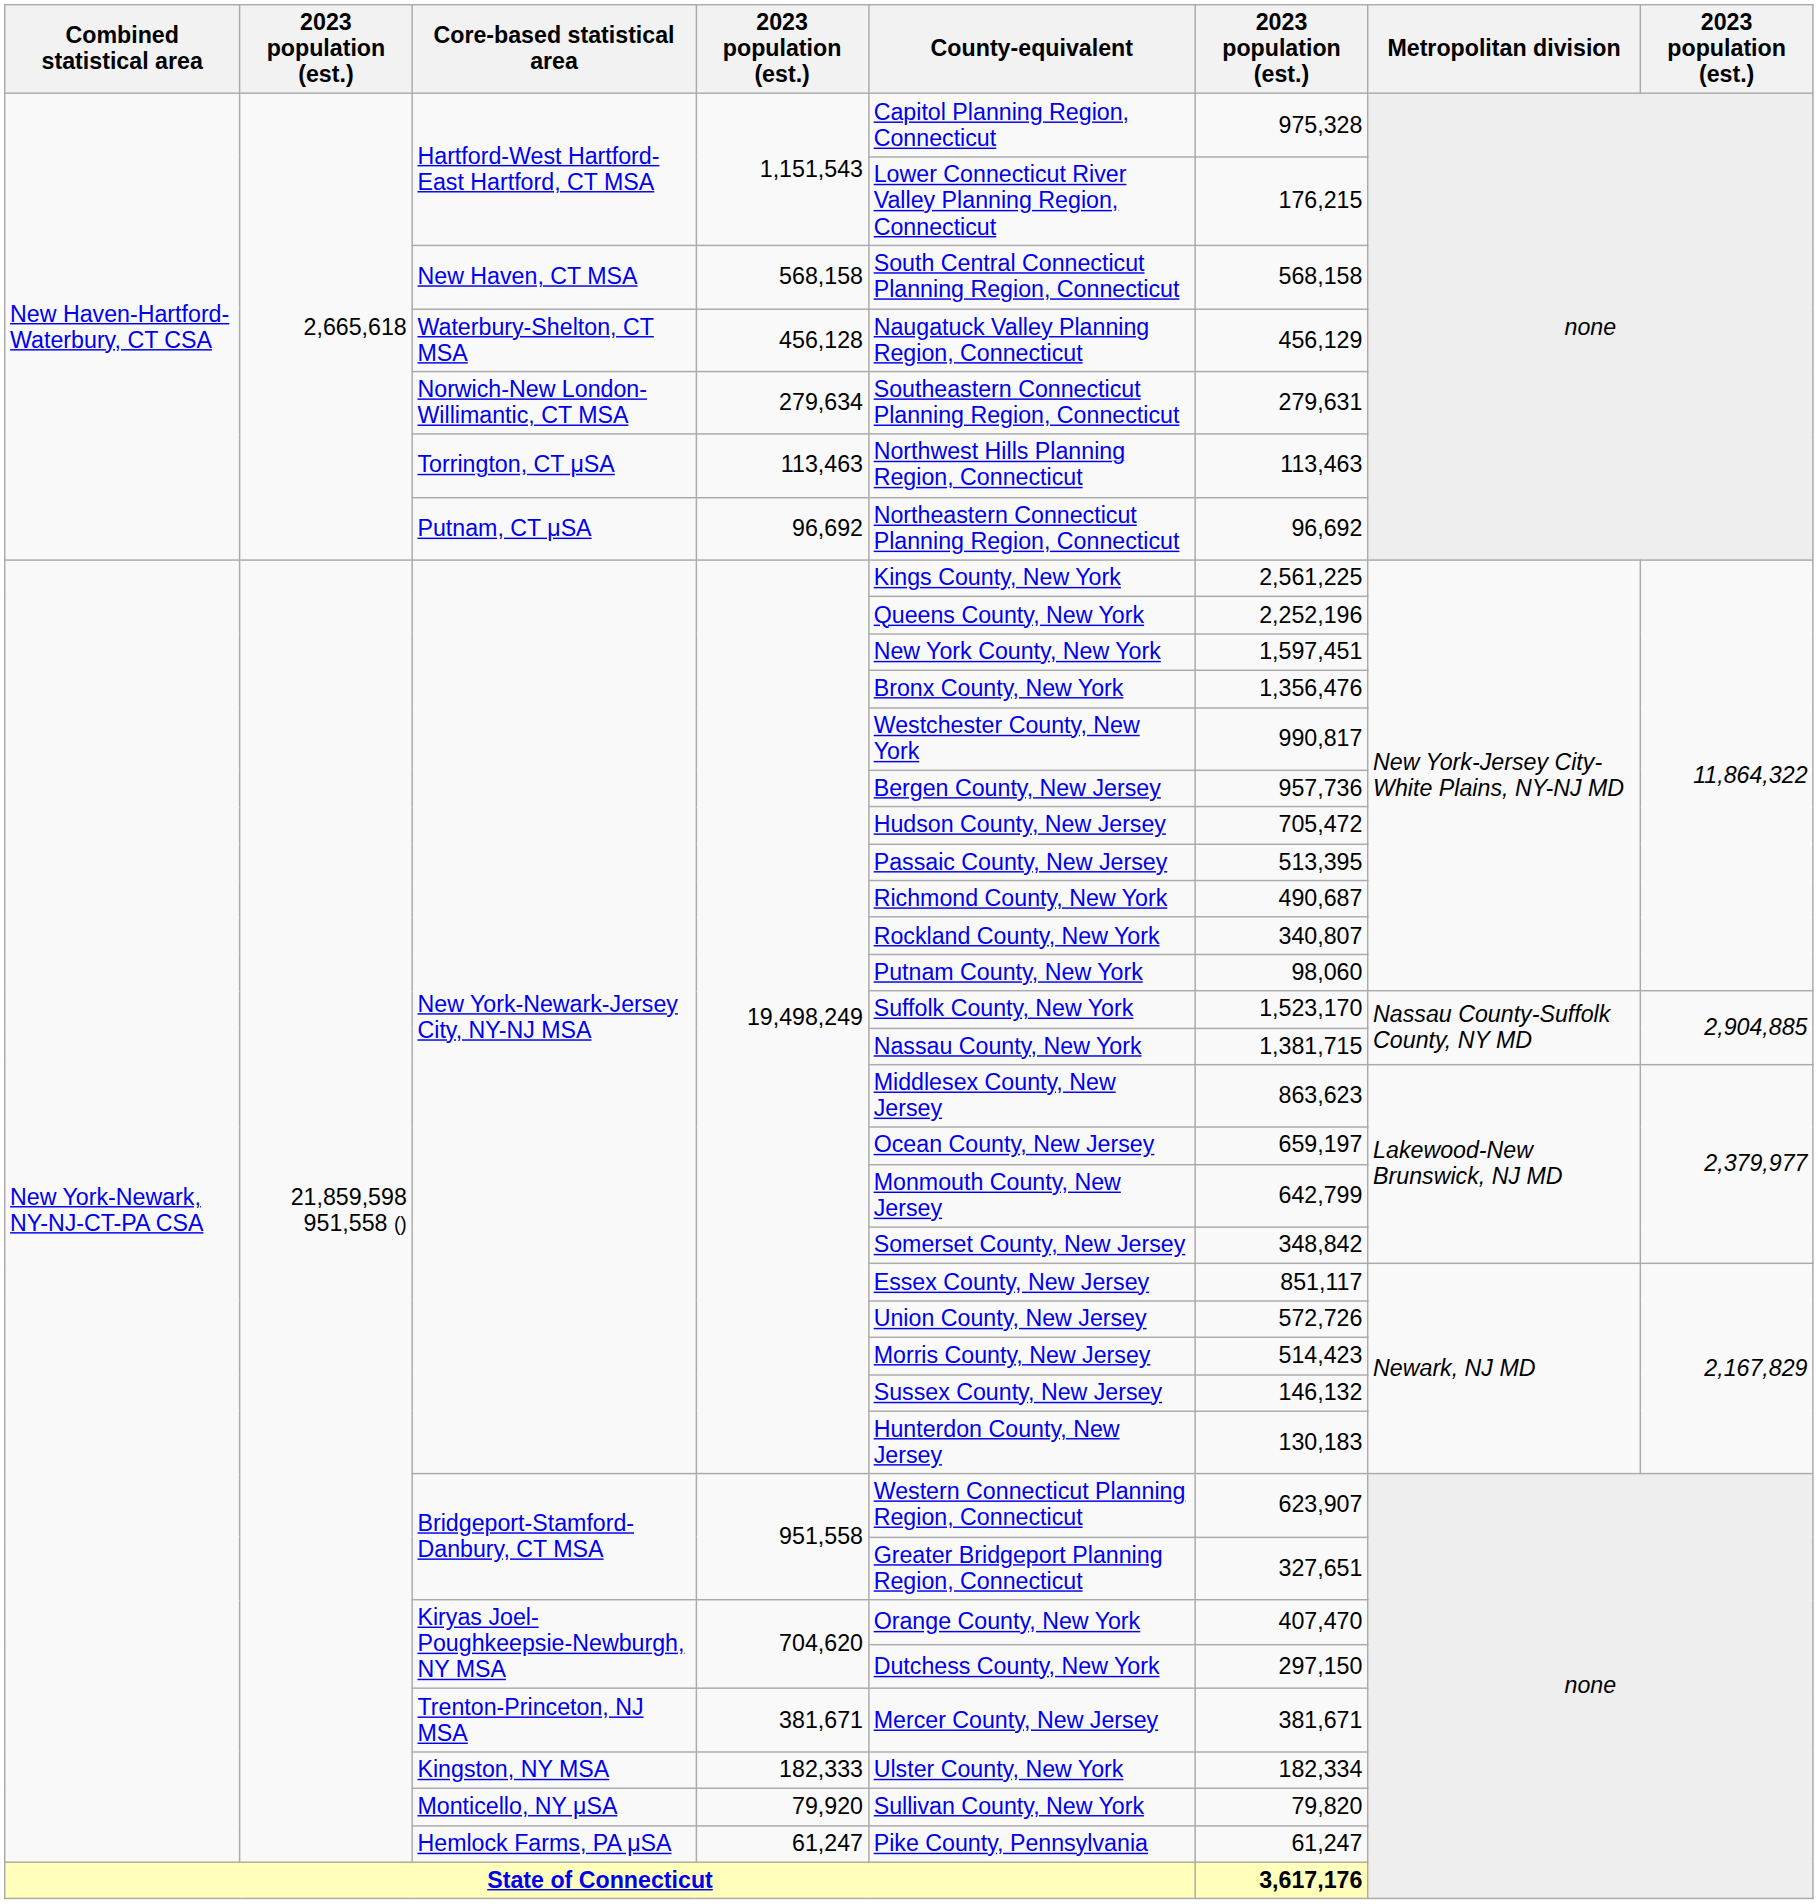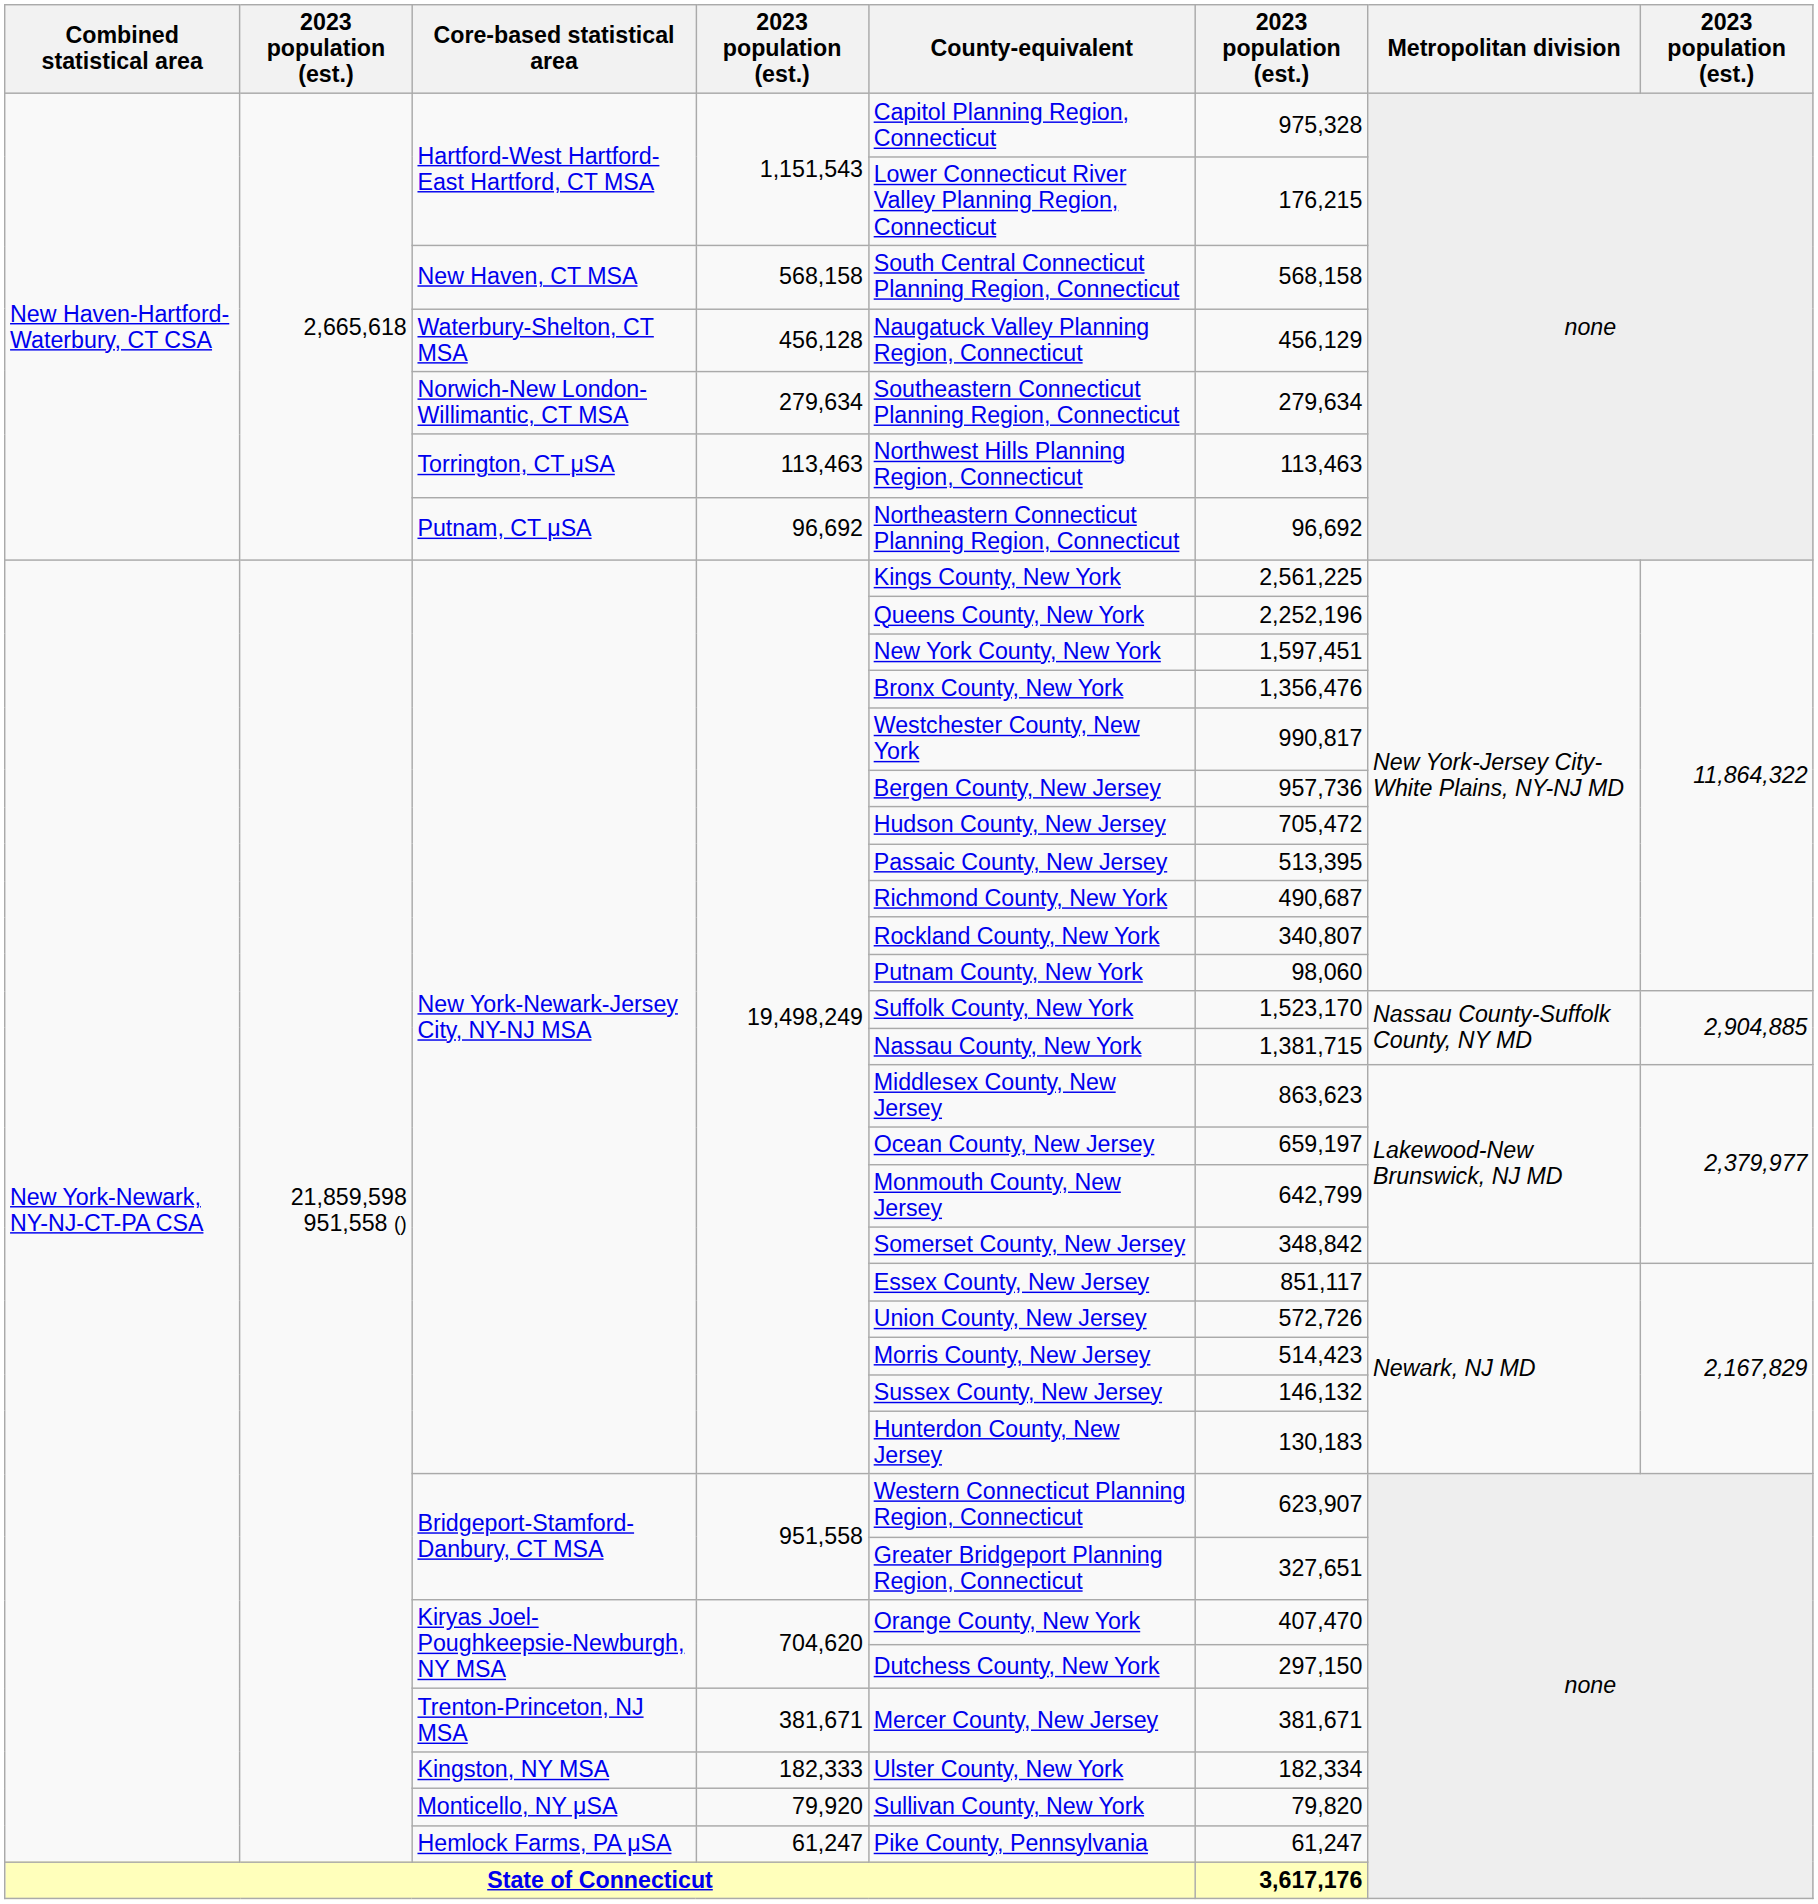 <table class=wikitable>
 <tr>
 <th>Combined statistical area</th>
 <th>2023 population (est.)</th>
 <th>Core-based statistical area</th>
 <th>2023 population (est.)</th>
 <th>County-equivalent</th>
 <th>2023 population (est.)</th>
 <th>Metropolitan division</th>
 <th>2023 population (est.)</th>
 </tr>
 <tr>
 <td rowspan=7><a href='#'>New Haven-Hartford-Waterbury, CT CSA</a></td>
 <td rowspan=7 align=right>2,665,618</td>
 <td rowspan=2><a href='#'>Hartford-West Hartford-East Hartford, CT MSA</a></td>
 <td rowspan=2 align=right>1,151,543</td>
 <td><a href='#'>Capitol Planning Region, Connecticut</a></td>
 <td align=right>975,328</td>
 <td rowspan=7 colspan=2 align=center bgcolor=#EEEEEE><em>none</em></td>
 </tr>
 <tr>
 <td><a href='#'>Lower Connecticut River Valley Planning Region, Connecticut</a></td>
 <td align=right>176,215</td>
 </tr>
 <tr>
 <td rowspan=1><a href='#'>New Haven, CT MSA</a></td>
 <td rowspan=1 align=right>568,158</td>
 <td><a href='#'>South Central Connecticut Planning Region, Connecticut</a></td>
 <td align=right>568,158</td>
 </tr>
 <tr>
 <td rowspan=1><a href='#'>Waterbury-Shelton, CT MSA</a></td>
 <td rowspan=1 align=right>456,128</td>
 <td><a href='#'>Naugatuck Valley Planning Region, Connecticut</a></td>
 <td align=right>456,129</td>
 </tr>
 <tr>
 <td rowspan=1><a href='#'>Norwich-New London-Willimantic, CT MSA</a></td>
 <td rowspan=1 align=right>279,634</td>
 <td><a href='#'>Southeastern Connecticut Planning Region, Connecticut</a></td>
-<td align=right>279,631</td>
+<td align=right>279,634</td>
 </tr>
 <tr>
 <td rowspan=1><a href='#'>Torrington, CT μSA</a></td>
 <td rowspan=1 align=right>113,463</td>
 <td><a href='#'>Northwest Hills Planning Region, Connecticut</a></td>
 <td align=right>113,463</td>
 </tr>
 <tr>
 <td rowspan=1><a href='#'>Putnam, CT μSA</a></td>
 <td rowspan=1 align=right>96,692</td>
 <td><a href='#'>Northeastern Connecticut Planning Region, Connecticut</a></td>
 <td align=right>96,692</td>
 </tr>
 <tr>
 <td rowspan=30><a href='#'><span>New York-Newark, NY-NJ-CT-PA CSA</span></a></td>
 <td rowspan=30 align=right><span>21,859,598</span><br>951,558 <small>()</small></td>
 <td rowspan=22><a href='#'><span>New York-Newark-Jersey City, NY-NJ MSA</span></a></td>
 <td rowspan=22 align=right><span>19,498,249</span></td>
 <td><a href='#'><span>Kings County, New York</span></a></td>
 <td align=right><span>2,561,225</span></td>
 <td rowspan=11><span><em>New York-Jersey City-White Plains, NY-NJ MD</em></span></td>
 <td rowspan=11 align=right><span><em>11,864,322</em></span></td>
 </tr>
 <tr>
 <td><a href='#'><span>Queens County, New York</span></a></td>
 <td align=right><span>2,252,196</span></td>
 </tr>
 <tr>
 <td><a href='#'><span>New York County, New York</span></a></td>
 <td align=right><span>1,597,451</span></td>
 </tr>
 <tr>
 <td><a href='#'><span>Bronx County, New York</span></a></td>
 <td align=right><span>1,356,476</span></td>
 </tr>
 <tr>
 <td><a href='#'><span>Westchester County, New York</span></a></td>
 <td align=right><span>990,817</span></td>
 </tr>
 <tr>
 <td><a href='#'><span>Bergen County, New Jersey</span></a></td>
 <td align=right><span>957,736</span></td>
 </tr>
 <tr>
 <td><a href='#'><span>Hudson County, New Jersey</span></a></td>
 <td align=right><span>705,472</span></td>
 </tr>
 <tr>
 <td><a href='#'><span>Passaic County, New Jersey</span></a></td>
 <td align=right><span>513,395</span></td>
 </tr>
 <tr>
 <td><a href='#'><span>Richmond County, New York</span></a></td>
 <td align=right><span>490,687</span></td>
 </tr>
 <tr>
 <td><a href='#'><span>Rockland County, New York</span></a></td>
 <td align=right><span>340,807</span></td>
 </tr>
 <tr>
 <td><a href='#'><span>Putnam County, New York</span></a></td>
 <td align=right><span>98,060</span></td>
 </tr>
 <tr>
 <td><a href='#'><span>Suffolk County, New York</span></a></td>
 <td align=right><span>1,523,170</span></td>
 <td rowspan=2><span><em>Nassau County-Suffolk County, NY MD</em></span></td>
 <td rowspan=2 align=right><span><em>2,904,885</em></span></td>
 </tr>
 <tr>
 <td><a href='#'><span>Nassau County, New York</span></a></td>
 <td align=right><span>1,381,715</span></td>
 </tr>
 <tr>
 <td><a href='#'><span>Middlesex County, New Jersey</span></a></td>
 <td align=right><span>863,623</span></td>
 <td rowspan=4><span><em>Lakewood-New Brunswick, NJ MD</em></span></td>
 <td rowspan=4 align=right><span><em>2,379,977</em></span></td>
 </tr>
 <tr>
 <td><a href='#'><span>Ocean County, New Jersey</span></a></td>
 <td align=right><span>659,197</span></td>
 </tr>
 <tr>
 <td><a href='#'><span>Monmouth County, New Jersey</span></a></td>
 <td align=right><span>642,799</span></td>
 </tr>
 <tr>
 <td><a href='#'><span>Somerset County, New Jersey</span></a></td>
 <td align=right><span>348,842</span></td>
 </tr>
 <tr>
 <td><a href='#'><span>Essex County, New Jersey</span></a></td>
 <td align=right><span>851,117</span></td>
 <td rowspan=5><span><em>Newark, NJ MD</em></span></td>
 <td rowspan=5 align=right><span><em>2,167,829</em></span></td>
 </tr>
 <tr>
 <td><a href='#'><span>Union County, New Jersey</span></a></td>
 <td align=right><span>572,726</span></td>
 </tr>
 <tr>
 <td><a href='#'><span>Morris County, New Jersey</span></a></td>
 <td align=right><span>514,423</span></td>
 </tr>
 <tr>
 <td><a href='#'><span>Sussex County, New Jersey</span></a></td>
 <td align=right><span>146,132</span></td>
 </tr>
 <tr>
 <td><a href='#'><span>Hunterdon County, New Jersey</span></a></td>
 <td align=right><span>130,183</span></td>
 </tr>
 <tr>
 <td rowspan=2><a href='#'>Bridgeport-Stamford-Danbury, CT MSA</a></td>
 <td rowspan=2 align=right>951,558</td>
 <td><a href='#'>Western Connecticut Planning Region, Connecticut</a></td>
 <td align=right>623,907</td>
 <td rowspan=9 colspan=2 align=center bgcolor=#EEEEEE><em>none</em></td>
 </tr>
 <tr>
 <td><a href='#'>Greater Bridgeport Planning Region, Connecticut</a></td>
 <td align=right>327,651</td>
 </tr>
 <tr>
 <td rowspan=2><a href='#'><span>Kiryas Joel-Poughkeepsie-Newburgh, NY MSA</span></a></td>
 <td rowspan=2 align=right><span>704,620</span></td>
 <td><a href='#'><span>Orange County, New York</span></a></td>
 <td align=right><span>407,470</span></td>
 </tr>
 <tr>
 <td><a href='#'><span>Dutchess County, New York</span></a></td>
 <td align=right><span>297,150</span></td>
 </tr>
 <tr>
 <td rowspan=1><a href='#'><span>Trenton-Princeton, NJ MSA</span></a></td>
 <td rowspan=1 align=right><span>381,671</span></td>
 <td><a href='#'><span>Mercer County, New Jersey</span></a></td>
 <td align=right><span>381,671</span></td>
 </tr>
 <tr>
 <td rowspan=1><a href='#'><span>Kingston, NY MSA</span></a></td>
 <td rowspan=1 align=right><span>182,333</span></td>
 <td><a href='#'><span>Ulster County, New York</span></a></td>
 <td align=right><span>182,334</span></td>
 </tr>
 <tr>
 <td rowspan=1><a href='#'><span>Monticello, NY μSA</span></a></td>
 <td rowspan=1 align=right><span>79,920</span></td>
 <td><a href='#'><span>Sullivan County, New York</span></a></td>
 <td align=right><span>79,820</span></td>
 </tr>
 <tr>
 <td rowspan=1><a href='#'><span>Hemlock Farms, PA μSA</span></a></td>
 <td rowspan=1 align=right><span>61,247</span></td>
 <td><a href='#'><span>Pike County, Pennsylvania</span></a></td>
 <td align=right><span>61,247</span></td>
 </tr>
 <tr style="font-weight:bold;" bgcolor=#FFFFBB>
 <td colspan=5 align=center><a href='#'>State of Connecticut</a></td>
 <td align=right>3,617,176</td>
 </tr>
 </table>
